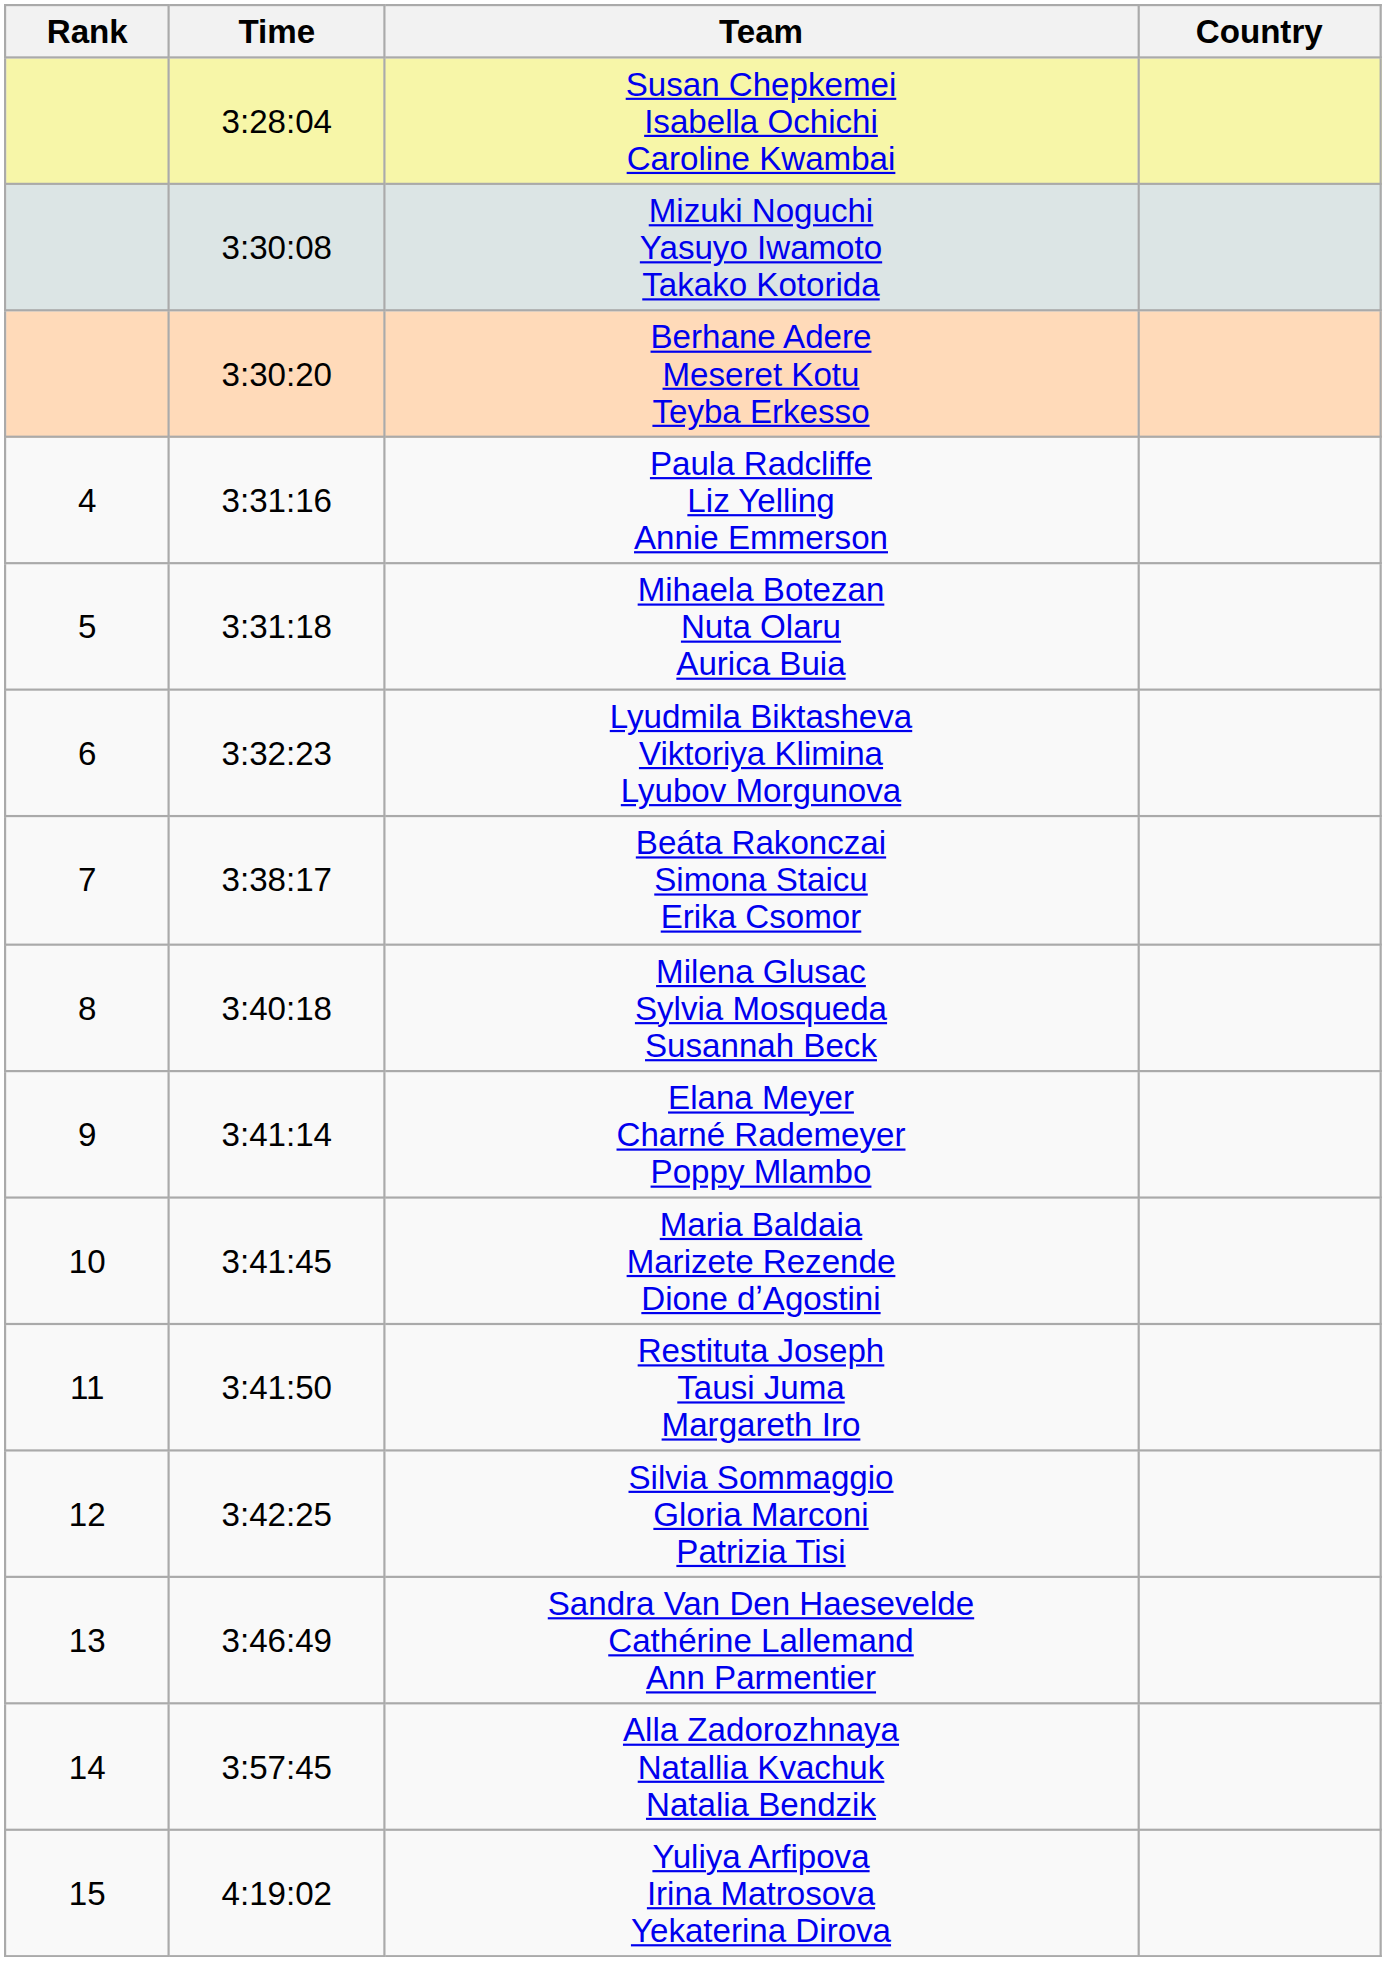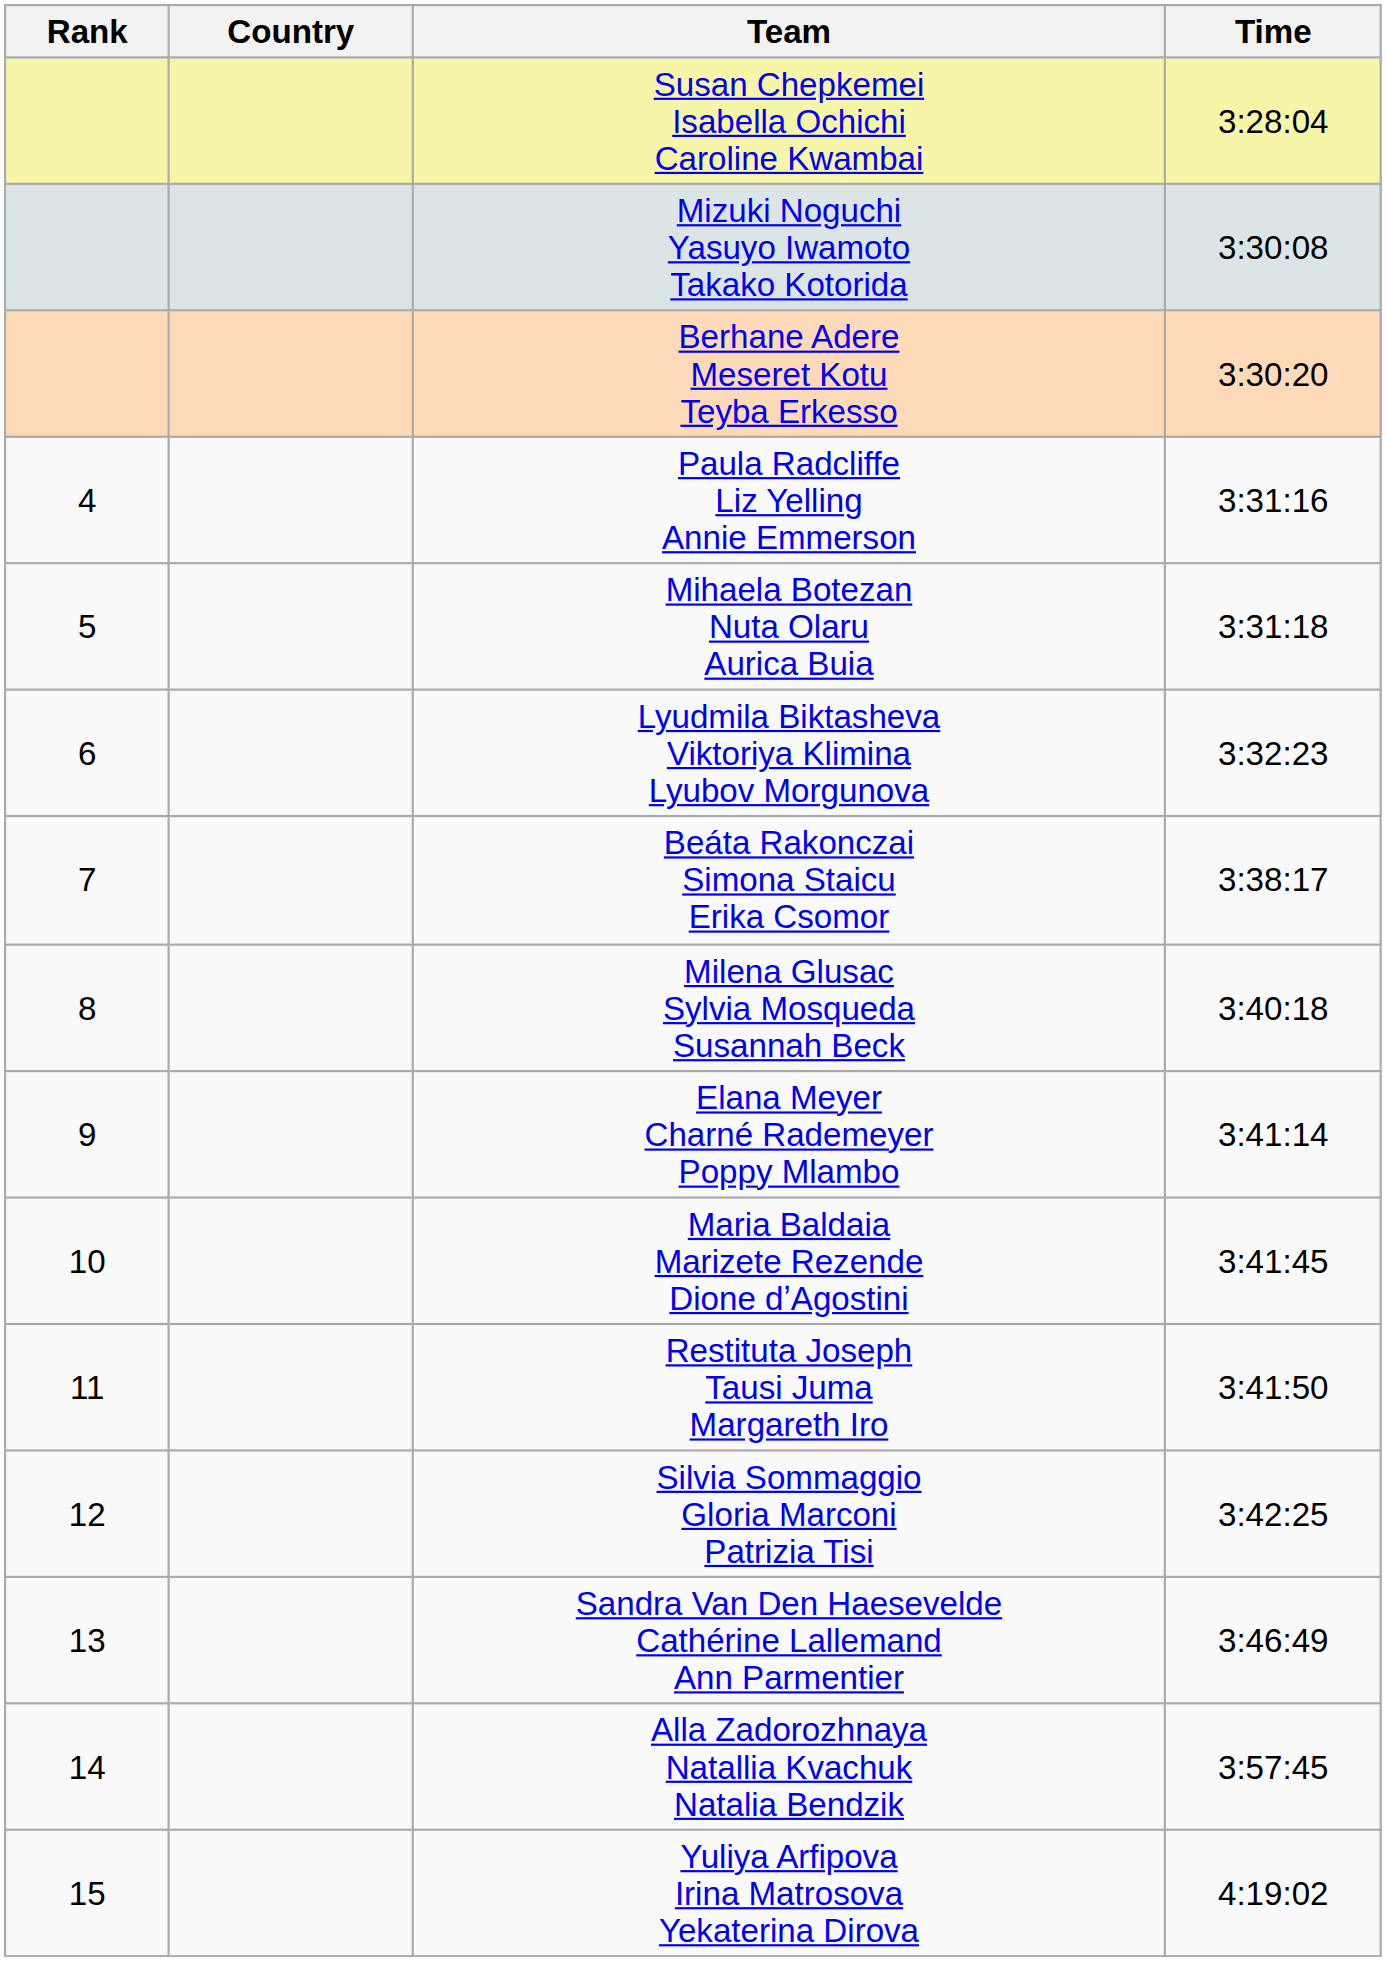 <table class="wikitable sortable" style=" text-align:center; font-size:95%;" width="50%">
 <tr>
 <th>Rank</th>
+<th>Country</th>
+<th>Team</th>
 <th>Time</th>
-<th>Team</th>
-<th>Country</th>
 </tr>
 <tr bgcolor="#F7F6A8">
 <td align=center></td>
+<td></td>
+<td><a href='#'>Susan Chepkemei</a><br><a href='#'>Isabella Ochichi</a><br><a href='#'>Caroline Kwambai</a></td>
 <td>3:28:04</td>
-<td><a href='#'>Susan Chepkemei</a><br><a href='#'>Isabella Ochichi</a><br><a href='#'>Caroline Kwambai</a></td>
-<td></td>
 </tr>
 <tr bgcolor="#DCE5E5">
 <td align=center></td>
+<td></td>
+<td><a href='#'>Mizuki Noguchi</a><br><a href='#'>Yasuyo Iwamoto</a><br><a href='#'>Takako Kotorida</a></td>
 <td>3:30:08</td>
-<td><a href='#'>Mizuki Noguchi</a><br><a href='#'>Yasuyo Iwamoto</a><br><a href='#'>Takako Kotorida</a></td>
-<td></td>
 </tr>
 <tr bgcolor="#FFDAB9">
 <td align=center></td>
+<td></td>
+<td><a href='#'>Berhane Adere</a><br><a href='#'>Meseret Kotu</a><br><a href='#'>Teyba Erkesso</a></td>
 <td>3:30:20</td>
-<td><a href='#'>Berhane Adere</a><br><a href='#'>Meseret Kotu</a><br><a href='#'>Teyba Erkesso</a></td>
-<td></td>
 </tr>
 <tr>
 <td align=center>4</td>
+<td></td>
+<td><a href='#'>Paula Radcliffe</a><br><a href='#'>Liz Yelling</a><br><a href='#'>Annie Emmerson</a></td>
 <td>3:31:16</td>
-<td><a href='#'>Paula Radcliffe</a><br><a href='#'>Liz Yelling</a><br><a href='#'>Annie Emmerson</a></td>
-<td></td>
 </tr>
 <tr>
 <td align=center>5</td>
+<td></td>
+<td><a href='#'>Mihaela Botezan</a><br><a href='#'>Nuta Olaru</a><br><a href='#'>Aurica Buia</a></td>
 <td>3:31:18</td>
-<td><a href='#'>Mihaela Botezan</a><br><a href='#'>Nuta Olaru</a><br><a href='#'>Aurica Buia</a></td>
-<td></td>
 </tr>
 <tr>
 <td align=center>6</td>
+<td></td>
+<td><a href='#'>Lyudmila Biktasheva</a><br><a href='#'>Viktoriya Klimina</a><br><a href='#'>Lyubov Morgunova</a></td>
 <td>3:32:23</td>
-<td><a href='#'>Lyudmila Biktasheva</a><br><a href='#'>Viktoriya Klimina</a><br><a href='#'>Lyubov Morgunova</a></td>
-<td></td>
 </tr>
 <tr>
 <td align=center>7</td>
+<td></td>
+<td><a href='#'>Beáta Rakonczai</a><br><a href='#'>Simona Staicu</a><br><a href='#'>Erika Csomor</a></td>
 <td>3:38:17</td>
-<td><a href='#'>Beáta Rakonczai</a><br><a href='#'>Simona Staicu</a><br><a href='#'>Erika Csomor</a></td>
-<td></td>
 </tr>
 <tr>
 <td align=center>8</td>
+<td></td>
+<td><a href='#'>Milena Glusac</a><br><a href='#'>Sylvia Mosqueda</a><br><a href='#'>Susannah Beck</a></td>
 <td>3:40:18</td>
-<td><a href='#'>Milena Glusac</a><br><a href='#'>Sylvia Mosqueda</a><br><a href='#'>Susannah Beck</a></td>
-<td></td>
 </tr>
 <tr>
 <td align=center>9</td>
+<td></td>
+<td><a href='#'>Elana Meyer</a><br><a href='#'>Charné Rademeyer</a><br><a href='#'>Poppy Mlambo</a></td>
 <td>3:41:14</td>
-<td><a href='#'>Elana Meyer</a><br><a href='#'>Charné Rademeyer</a><br><a href='#'>Poppy Mlambo</a></td>
-<td></td>
 </tr>
 <tr>
 <td align=center>10</td>
+<td></td>
+<td><a href='#'>Maria Baldaia</a><br><a href='#'>Marizete Rezende</a><br><a href='#'>Dione dʼAgostini</a></td>
 <td>3:41:45</td>
-<td><a href='#'>Maria Baldaia</a><br><a href='#'>Marizete Rezende</a><br><a href='#'>Dione dʼAgostini</a></td>
-<td></td>
 </tr>
 <tr>
 <td align=center>11</td>
+<td></td>
+<td><a href='#'>Restituta Joseph</a><br><a href='#'>Tausi Juma</a><br><a href='#'>Margareth Iro</a></td>
 <td>3:41:50</td>
-<td><a href='#'>Restituta Joseph</a><br><a href='#'>Tausi Juma</a><br><a href='#'>Margareth Iro</a></td>
-<td></td>
 </tr>
 <tr>
 <td align=center>12</td>
+<td></td>
+<td><a href='#'>Silvia Sommaggio</a><br><a href='#'>Gloria Marconi</a><br><a href='#'>Patrizia Tisi</a></td>
 <td>3:42:25</td>
-<td><a href='#'>Silvia Sommaggio</a><br><a href='#'>Gloria Marconi</a><br><a href='#'>Patrizia Tisi</a></td>
-<td></td>
 </tr>
 <tr>
 <td align=center>13</td>
+<td></td>
+<td><a href='#'>Sandra Van Den Haesevelde</a><br><a href='#'>Cathérine Lallemand</a><br><a href='#'>Ann Parmentier</a></td>
 <td>3:46:49</td>
-<td><a href='#'>Sandra Van Den Haesevelde</a><br><a href='#'>Cathérine Lallemand</a><br><a href='#'>Ann Parmentier</a></td>
-<td></td>
 </tr>
 <tr>
 <td align=center>14</td>
+<td></td>
+<td><a href='#'>Alla Zadorozhnaya</a><br><a href='#'>Natallia Kvachuk</a><br><a href='#'>Natalia Bendzik</a></td>
 <td>3:57:45</td>
-<td><a href='#'>Alla Zadorozhnaya</a><br><a href='#'>Natallia Kvachuk</a><br><a href='#'>Natalia Bendzik</a></td>
-<td></td>
 </tr>
 <tr>
 <td align=center>15</td>
+<td></td>
+<td><a href='#'>Yuliya Arfipova</a><br><a href='#'>Irina Matrosova</a><br><a href='#'>Yekaterina Dirova</a></td>
 <td>4:19:02</td>
-<td><a href='#'>Yuliya Arfipova</a><br><a href='#'>Irina Matrosova</a><br><a href='#'>Yekaterina Dirova</a></td>
-<td></td>
 </tr>
 </table>
